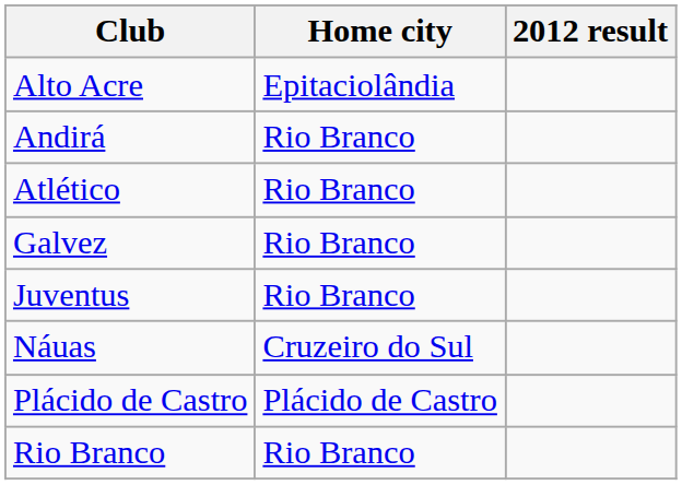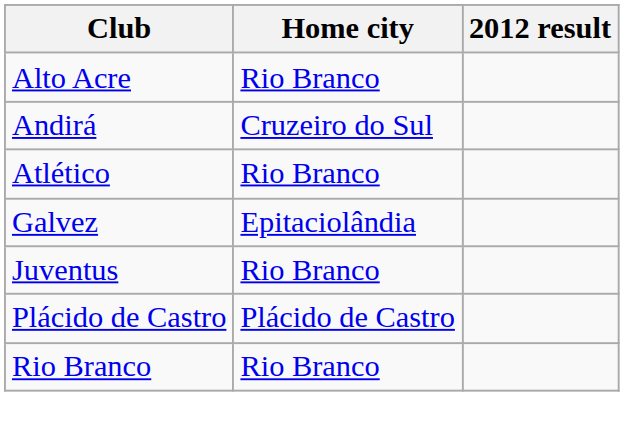 <table class="wikitable sortable">
 <tr>
 <th>Club</th>
 <th>Home city</th>
 <th>2012 result</th>
 </tr>
 <tr>
 <td><a href='#'>Alto Acre</a></td>
-<td><a href='#'>Epitaciolândia</a></td>
+<td><a href='#'>Rio Branco</a></td>
 <td></td>
 </tr>
 <tr>
 <td><a href='#'>Andirá</a></td>
-<td><a href='#'>Rio Branco</a></td>
+<td><a href='#'>Cruzeiro do Sul</a></td>
 <td></td>
 </tr>
 <tr>
 <td><a href='#'>Atlético</a></td>
 <td><a href='#'>Rio Branco</a></td>
 <td></td>
 </tr>
 <tr>
 <td><a href='#'>Galvez</a></td>
-<td><a href='#'>Rio Branco</a></td>
+<td><a href='#'>Epitaciolândia</a></td>
 <td></td>
 </tr>
 <tr>
 <td><a href='#'>Juventus</a></td>
 <td><a href='#'>Rio Branco</a></td>
-<td></td>
-</tr>
-<tr>
-<td><a href='#'>Náuas</a></td>
-<td><a href='#'>Cruzeiro do Sul</a></td>
 <td></td>
 </tr>
 <tr>
 <td><a href='#'>Plácido de Castro</a></td>
 <td><a href='#'>Plácido de Castro</a></td>
 <td></td>
 </tr>
 <tr>
 <td><a href='#'>Rio Branco</a></td>
 <td><a href='#'>Rio Branco</a></td>
 <td></td>
 </tr>
 </table>
